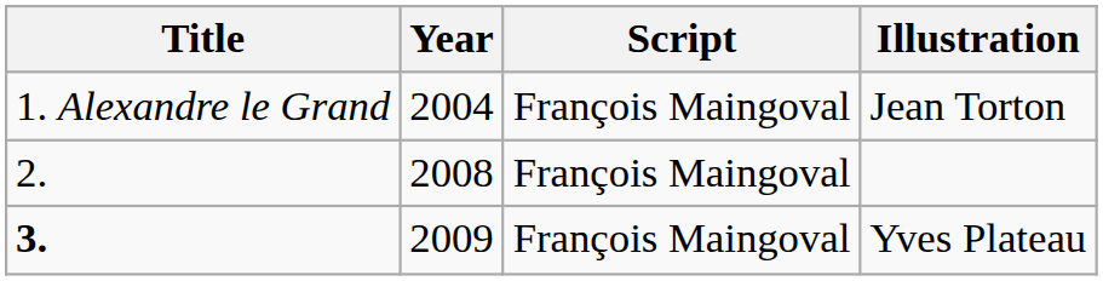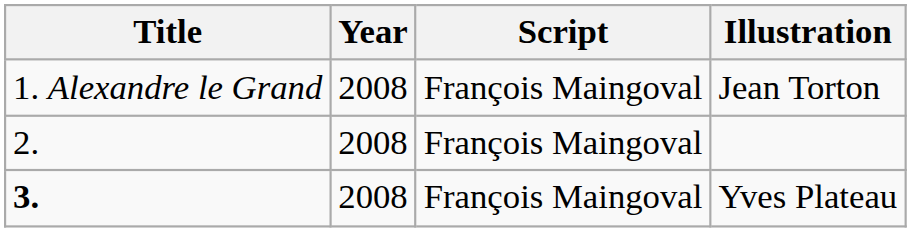 <table class="wikitable">
 <tr>
 <th>Title</th>
 <th>Year</th>
 <th>Script</th>
 <th>Illustration</th>
 </tr>
 <tr>
 <td>1. <em>Alexandre le Grand</em></td>
-<td>2004</td>
+<td>2008</td>
 <td>François Maingoval</td>
 <td>Jean Torton</td>
 </tr>
 <tr>
 <td>2. <em></em></td>
 <td>2008</td>
 <td>François Maingoval</td>
 <td></td>
 </tr>
 <tr>
 <td><strong>3. <em></em></strong></td>
-<td>2009</td>
+<td>2008</td>
 <td>François Maingoval</td>
 <td>Yves Plateau</td>
 </tr>
 </table>
